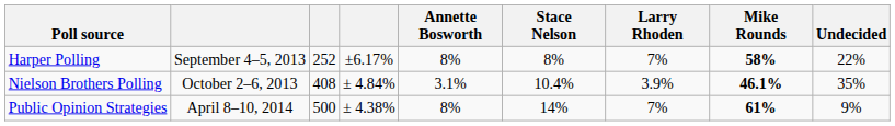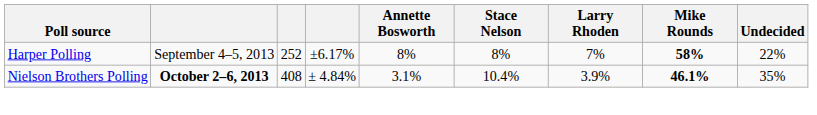 <table class="wikitable" style="text-align:center">
 <tr valign= bottom>
 <th>Poll source</th>
 <th></th>
 <th></th>
 <th></th>
 <th style="width:100px;">Annette<br>Bosworth</th>
 <th style="width:100px;">Stace<br>Nelson</th>
 <th style="width:100px;">Larry<br>Rhoden</th>
 <th style="width:100px;">Mike<br>Rounds</th>
 <th>Undecided</th>
 </tr>
 <tr>
 <td align=left><a href='#'>Harper Polling</a></td>
 <td>September 4–5, 2013</td>
 <td>252</td>
 <td>±6.17%</td>
 <td>8%</td>
 <td>8%</td>
 <td>7%</td>
 <td><strong>58%</strong></td>
 <td>22%</td>
 </tr>
 <tr>
 <td align=left><a href='#'>Nielson Brothers Polling</a></td>
-<td>October 2–6, 2013</td>
+<td><strong>October 2–6, 2013</strong></td>
 <td>408</td>
 <td>± 4.84%</td>
 <td>3.1%</td>
 <td>10.4%</td>
 <td>3.9%</td>
 <td><strong>46.1%</strong></td>
 <td>35%</td>
 </tr>
-<tr>
-<td align=left><a href='#'>Public Opinion Strategies</a></td>
-<td>April 8–10, 2014</td>
-<td>500</td>
-<td>± 4.38%</td>
-<td>8%</td>
-<td>14%</td>
-<td>7%</td>
-<td><strong>61%</strong></td>
-<td>9%</td>
-</tr>
 </table>
